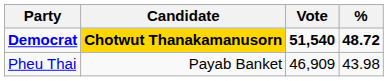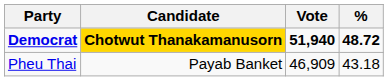 <table class="wikitable" style="text-align:right">
 <tr>
 <th>Party</th>
 <th>Candidate</th>
 <th>Vote</th>
 <th>%</th>
 </tr>
 <tr>
 <td align="left"><a href='#'><strong>Democrat</strong></a></td>
 <td style="background: gold;"><strong>Chotwut Thanakamanusorn</strong></td>
-<td><strong>51,540</strong></td>
+<td><strong>51,940</strong></td>
 <td><strong>48.72</strong></td>
 </tr>
 <tr>
 <td align="left"><a href='#'>Pheu Thai</a></td>
 <td>Payab Banket</td>
 <td>46,909</td>
-<td>43.98</td>
+<td>43.18</td>
 </tr>
 </table>
